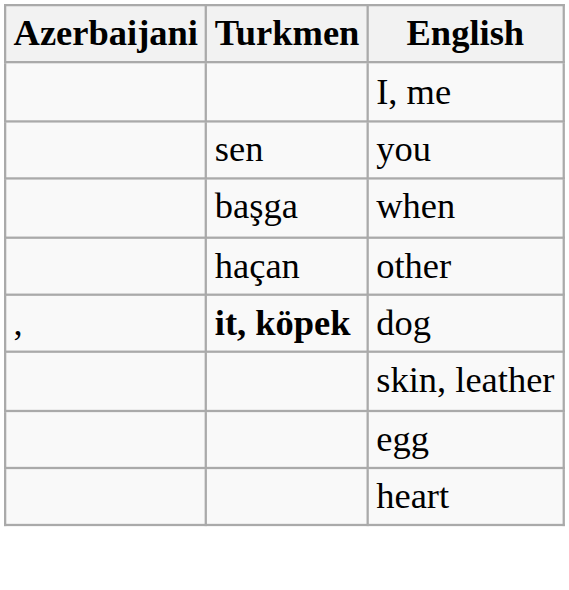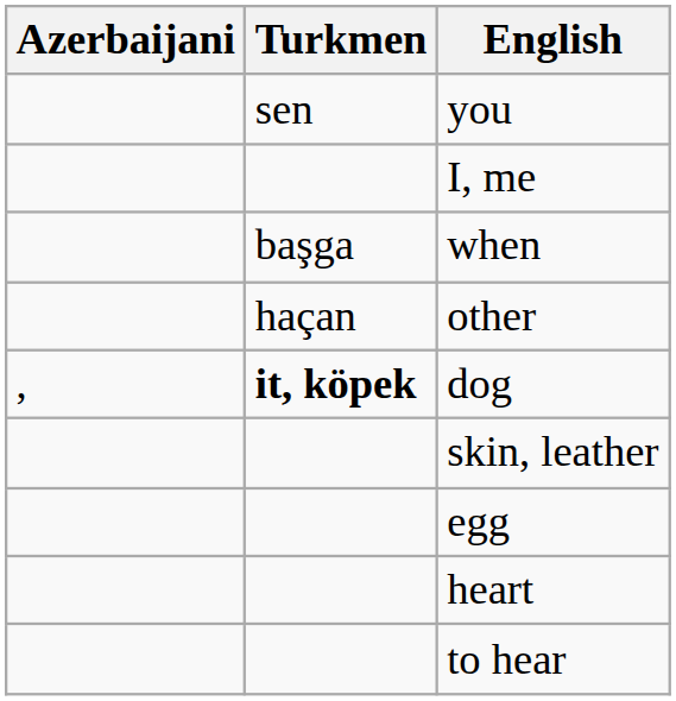 <table class="wikitable">
 <tr>
 <th>Azerbaijani</th>
 <th>Turkmen</th>
 <th>English</th>
 </tr>
 <tr>
 <td></td>
-<td></td>
-<td>I, me</td>
+<td>sen</td>
+<td>you</td>
 </tr>
 <tr>
 <td></td>
-<td>sen</td>
-<td>you</td>
+<td></td>
+<td>I, me</td>
 </tr>
 <tr>
 <td></td>
 <td>başga</td>
 <td>when</td>
 </tr>
 <tr>
 <td></td>
 <td>haçan</td>
 <td>other</td>
 </tr>
 <tr>
 <td>, </td>
 <td><strong>it, köpek</strong></td>
 <td>dog</td>
 </tr>
 <tr>
 <td></td>
 <td></td>
 <td>skin, leather</td>
 </tr>
 <tr>
 <td></td>
 <td></td>
 <td>egg</td>
 </tr>
 <tr>
 <td></td>
 <td></td>
 <td>heart</td>
 </tr>
+<tr>
+<td></td>
+<td></td>
+<td>to hear</td>
+</tr>
 </table>
